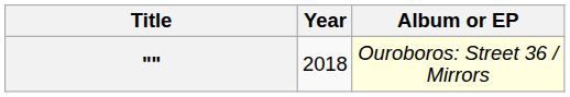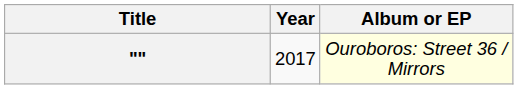 <table class="wikitable plainrowheaders" style="text-align:center;">
 <tr>
 <th scope="col" style="width:14em;">Title</th>
 <th scope="col" style="width:1em;">Year</th>
 <th scope="col" style="width:10em;">Album or EP</th>
 </tr>
 <tr>
 <th scope="row">""<br></th>
-<td>2018</td>
+<td>2017</td>
 <td style="background: lightyellow;"><em>Ouroboros: Street 36 / Mirrors</em></td>
 </tr>
 </table>
